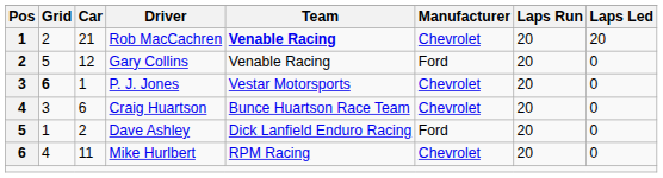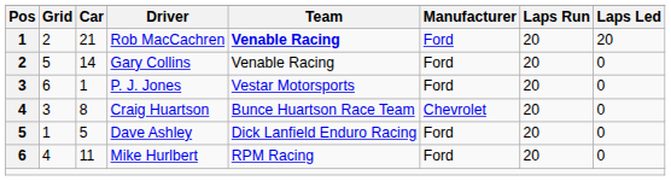 <table class="sortable wikitable" border="1">
 <tr>
 </tr>
 <tr>
 <th scope="col">Pos</th>
 <th scope="col">Grid</th>
 <th scope="col">Car</th>
 <th scope="col">Driver</th>
 <th scope="col">Team</th>
 <th scope="col">Manufacturer</th>
 <th scope="col">Laps Run</th>
 <th scope="col">Laps Led</th>
 </tr>
 <tr>
 <th scope="row">1</th>
 <td>2</td>
 <td>21</td>
 <td><a href='#'>Rob MacCachren</a></td>
 <td><strong><a href='#'>Venable Racing</a></strong></td>
-<td><a href='#'>Chevrolet</a></td>
+<td><a href='#'>Ford</a></td>
 <td>20</td>
 <td>20</td>
 </tr>
 <tr>
 <th scope="row">2</th>
 <td>5</td>
-<td>12</td>
+<td>14</td>
 <td><a href='#'>Gary Collins</a></td>
 <td>Venable Racing</td>
 <td>Ford</td>
 <td>20</td>
 <td>0</td>
 </tr>
 <tr>
 <th scope="row">3</th>
-<td><strong>6</strong></td>
+<td>6</td>
 <td>1</td>
 <td><a href='#'>P. J. Jones</a></td>
 <td><a href='#'>Vestar Motorsports</a></td>
-<td><a href='#'>Chevrolet</a></td>
+<td>Ford</td>
 <td>20</td>
 <td>0</td>
 </tr>
 <tr>
 <th scope="row">4</th>
 <td>3</td>
-<td>6</td>
+<td>8</td>
 <td><a href='#'>Craig Huartson</a></td>
 <td><a href='#'>Bunce Huartson Race Team</a></td>
 <td><a href='#'>Chevrolet</a></td>
 <td>20</td>
 <td>0</td>
 </tr>
 <tr>
 <th scope="row">5</th>
 <td>1</td>
-<td>2</td>
+<td>5</td>
 <td><a href='#'>Dave Ashley</a></td>
 <td><a href='#'>Dick Lanfield Enduro Racing</a></td>
 <td>Ford</td>
 <td>20</td>
 <td>0</td>
 </tr>
 <tr>
 <th scope="row">6</th>
 <td>4</td>
 <td>11</td>
 <td><a href='#'>Mike Hurlbert</a></td>
 <td><a href='#'>RPM Racing</a></td>
-<td><a href='#'>Chevrolet</a></td>
+<td>Ford</td>
 <td>20</td>
 <td>0</td>
 </tr>
 <tr class="sortbottom">
 <td colspan="9"></td>
 </tr>
 </table>
